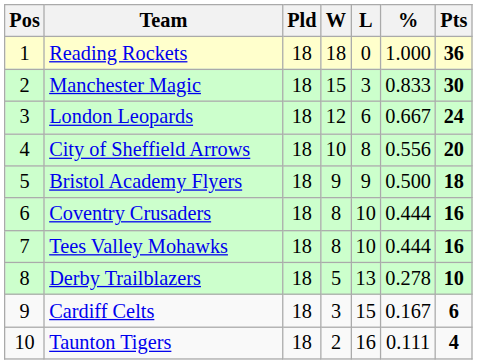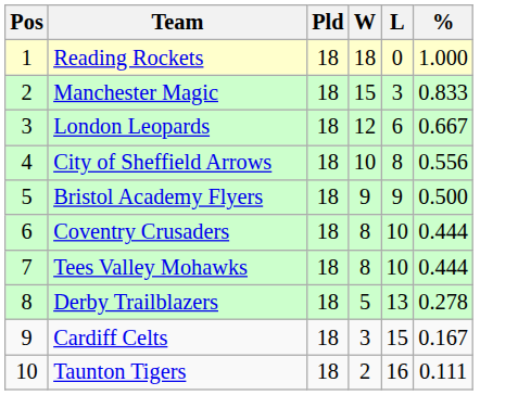 <table class="wikitable" style="text-align: center;">
 <tr>
 <th>Pos</th>
 <th scope="col" style="width: 180px;">Team</th>
 <th>Pld</th>
 <th>W</th>
 <th>L</th>
 <th>%</th>
-<th>Pts</th>
 </tr>
 <tr style="background: #ffffcc;">
 <td>1</td>
 <td style="text-align:left;"><a href='#'>Reading Rockets</a></td>
 <td>18</td>
 <td>18</td>
 <td>0</td>
 <td>1.000</td>
-<td><strong>36</strong></td>
 </tr>
 <tr style="background: #ccffcc;">
 <td>2</td>
 <td style="text-align:left;"><a href='#'>Manchester Magic</a></td>
 <td>18</td>
 <td>15</td>
 <td>3</td>
 <td>0.833</td>
-<td><strong>30</strong></td>
 </tr>
 <tr style="background: #ccffcc;">
 <td>3</td>
 <td style="text-align:left;"><a href='#'>London Leopards</a></td>
 <td>18</td>
 <td>12</td>
 <td>6</td>
 <td>0.667</td>
-<td><strong>24</strong></td>
 </tr>
 <tr style="background: #ccffcc;">
 <td>4</td>
 <td style="text-align:left;"><a href='#'>City of Sheffield Arrows</a></td>
 <td>18</td>
 <td>10</td>
 <td>8</td>
 <td>0.556</td>
-<td><strong>20</strong></td>
 </tr>
 <tr style="background: #ccffcc;">
 <td>5</td>
 <td style="text-align:left;"><a href='#'>Bristol Academy Flyers</a></td>
 <td>18</td>
 <td>9</td>
 <td>9</td>
 <td>0.500</td>
-<td><strong>18</strong></td>
 </tr>
 <tr style="background: #ccffcc;">
 <td>6</td>
 <td style="text-align:left;"><a href='#'>Coventry Crusaders</a></td>
 <td>18</td>
 <td>8</td>
 <td>10</td>
 <td>0.444</td>
-<td><strong>16</strong></td>
 </tr>
 <tr style="background: #ccffcc;">
 <td>7</td>
 <td style="text-align:left;"><a href='#'>Tees Valley Mohawks</a></td>
 <td>18</td>
 <td>8</td>
 <td>10</td>
 <td>0.444</td>
-<td><strong>16</strong></td>
 </tr>
 <tr style="background: #ccffcc;">
 <td>8</td>
 <td style="text-align:left;"><a href='#'>Derby Trailblazers</a></td>
 <td>18</td>
 <td>5</td>
 <td>13</td>
 <td>0.278</td>
-<td><strong>10</strong></td>
 </tr>
 <tr>
 <td>9</td>
 <td style="text-align:left;"><a href='#'>Cardiff Celts</a></td>
 <td>18</td>
 <td>3</td>
 <td>15</td>
 <td>0.167</td>
-<td><strong>6</strong></td>
 </tr>
 <tr>
 <td>10</td>
 <td style="text-align:left;"><a href='#'>Taunton Tigers</a></td>
 <td>18</td>
 <td>2</td>
 <td>16</td>
 <td>0.111</td>
-<td><strong>4</strong></td>
 </tr>
 </table>
